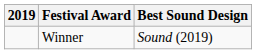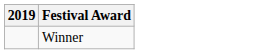 <table class="wikitable">
 <tr>
 <th>2019</th>
 <th>Festival Award</th>
-<th>Best Sound Design</th>
 </tr>
 <tr>
 <td></td>
 <td>Winner</td>
-<td><em>Sound</em> (2019)</td>
 </tr>
 </table>
